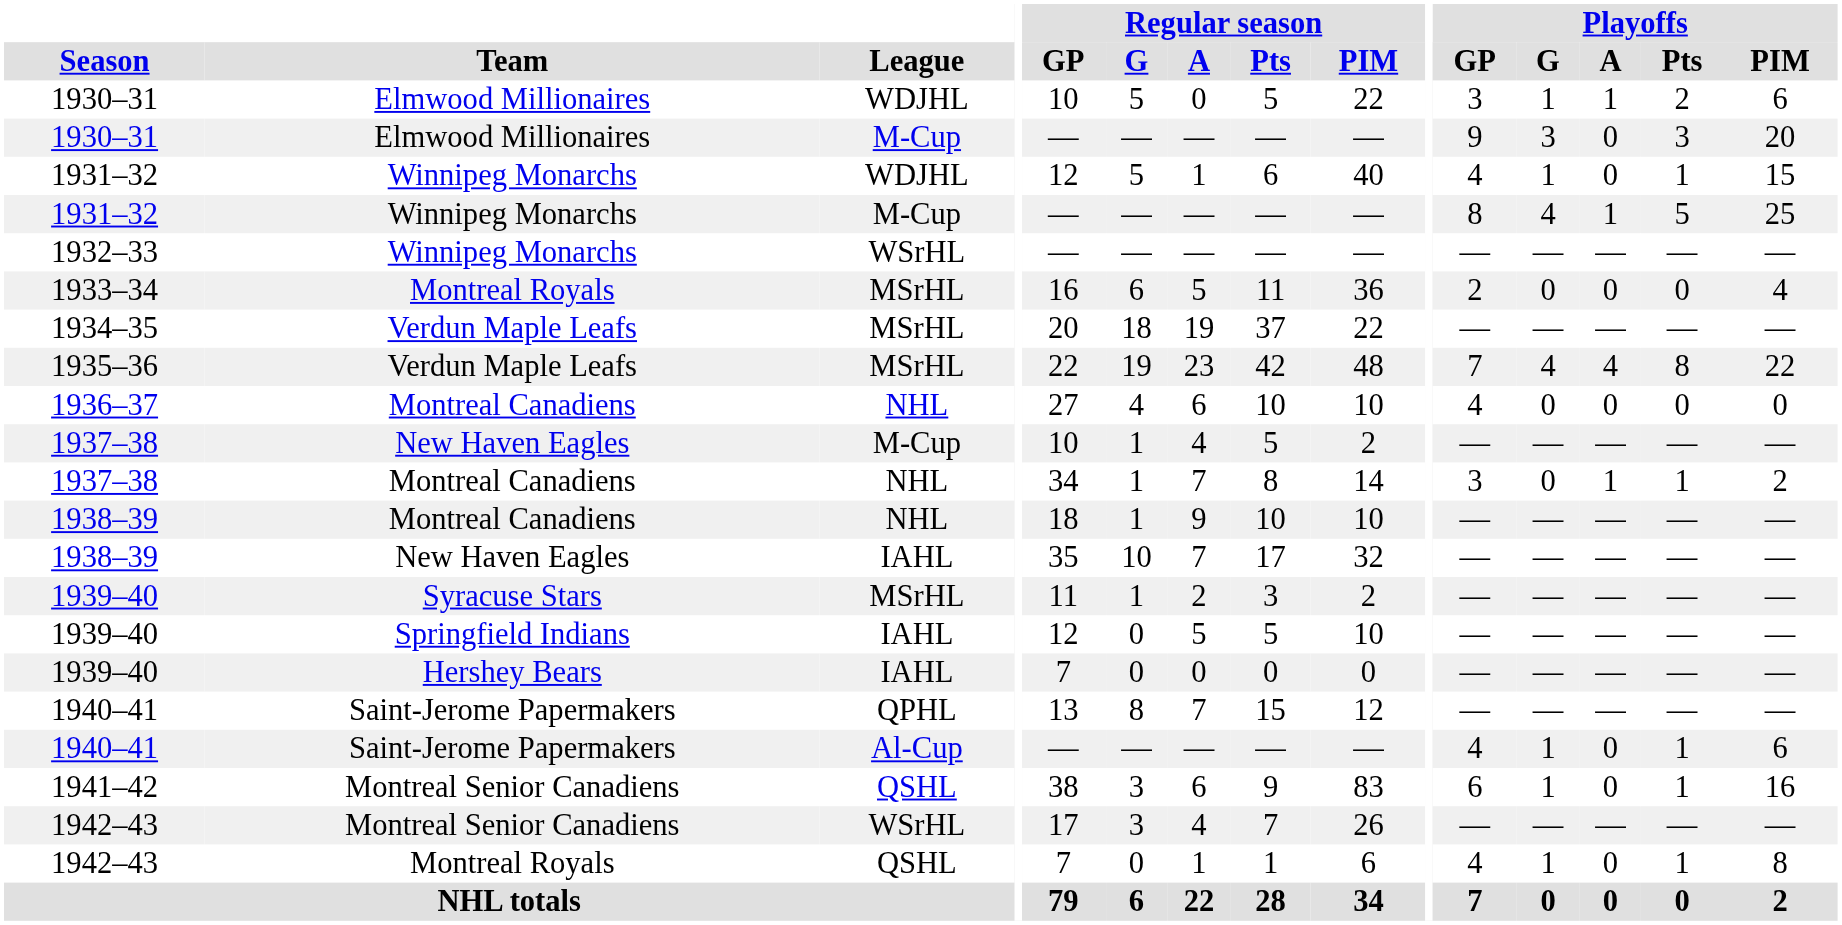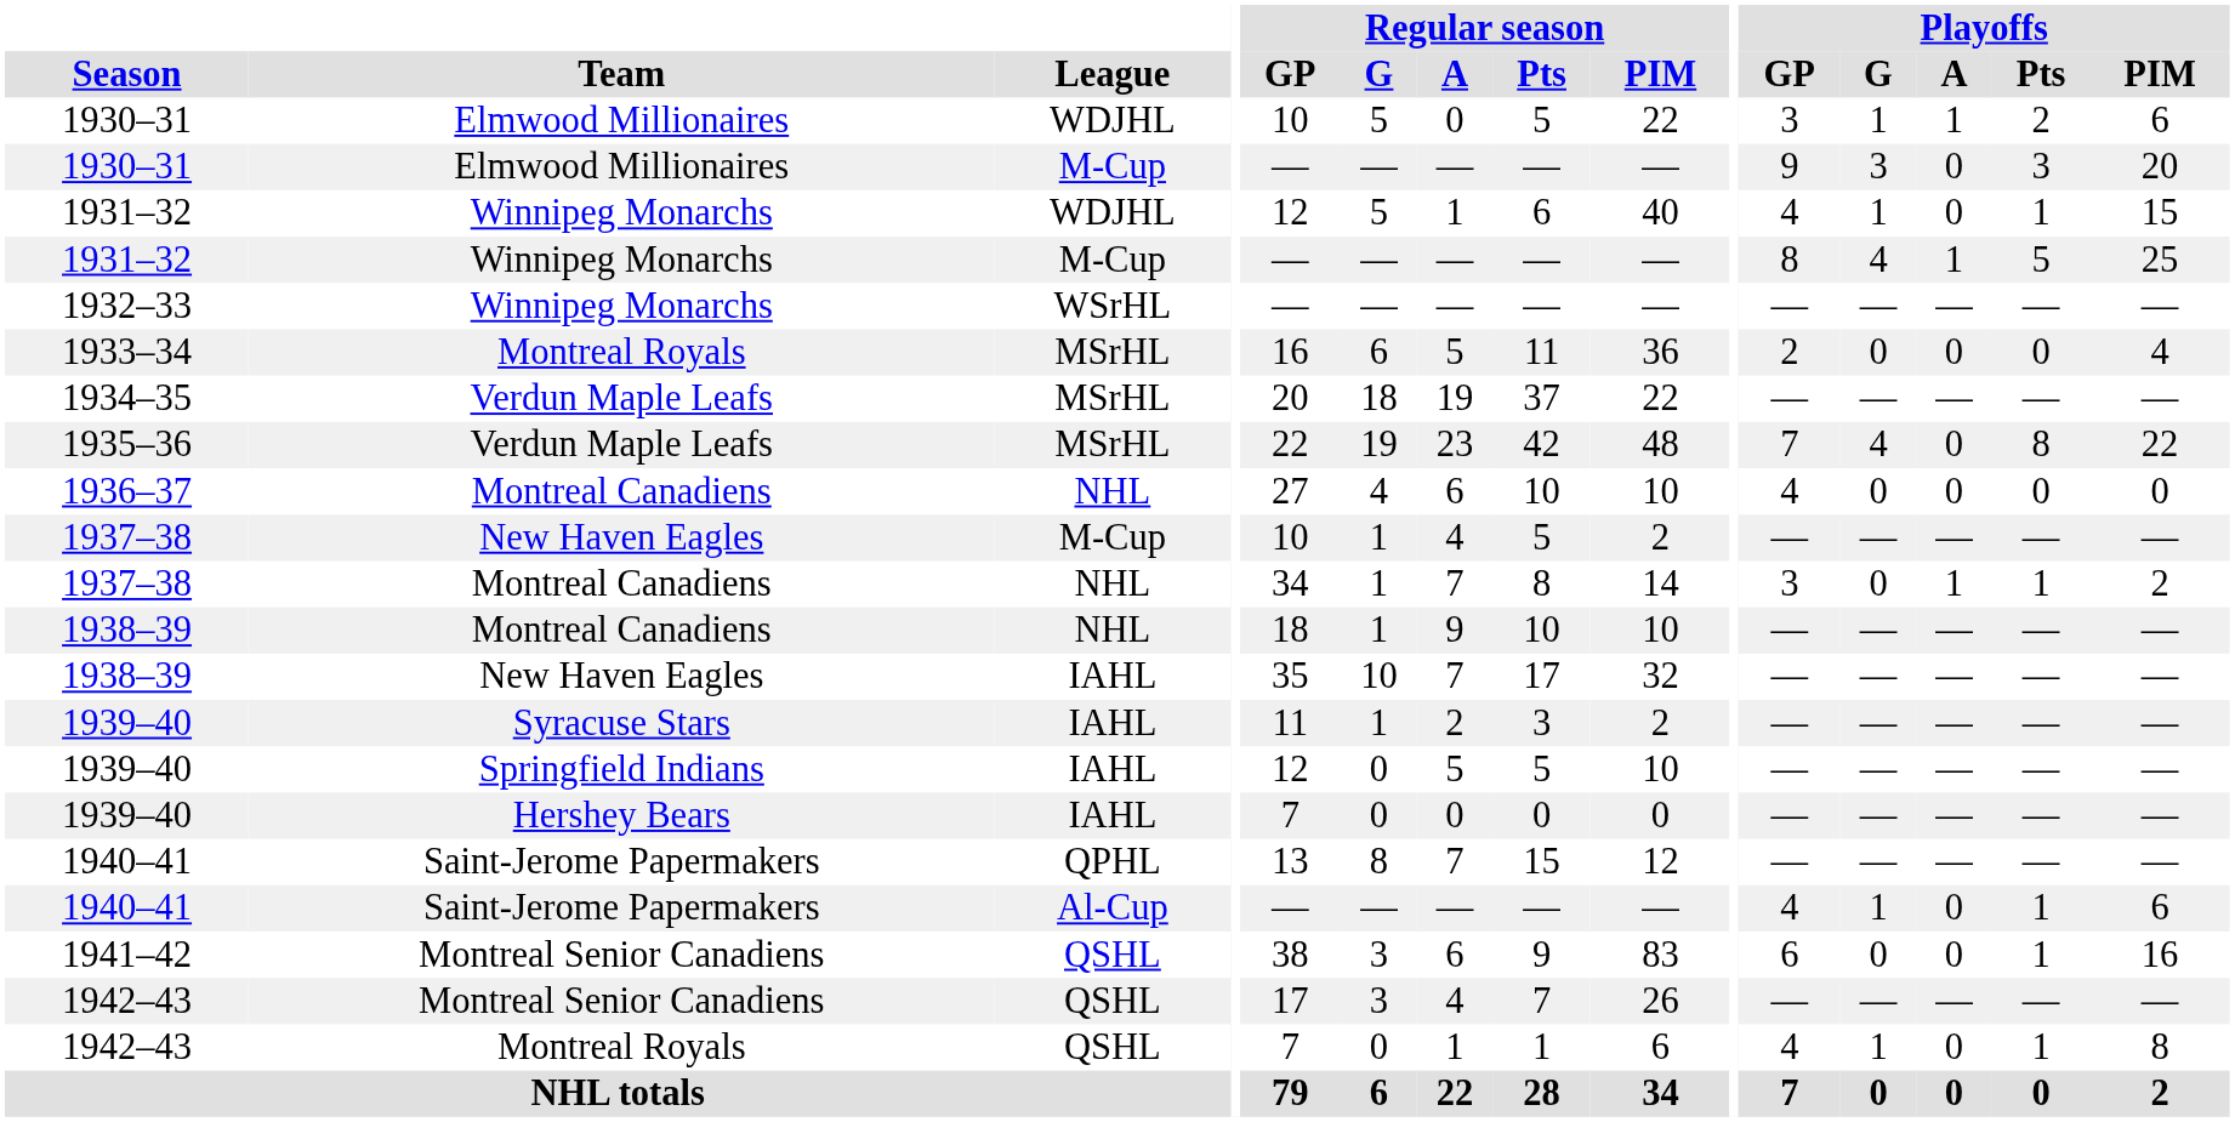 <table border="0" cellpadding="1" cellspacing="0" style="text-align:center; width:60em">
 <tr bgcolor="#e0e0e0">
 <th colspan="3" bgcolor="#ffffff"></th>
 <th rowspan="100" bgcolor="#ffffff"></th>
 <th colspan="5"><a href='#'>Regular season</a></th>
 <th rowspan="100" bgcolor="#ffffff"></th>
 <th colspan="5"><a href='#'>Playoffs</a></th>
 </tr>
 <tr bgcolor="#e0e0e0">
 <th><a href='#'>Season</a></th>
 <th>Team</th>
 <th>League</th>
 <th>GP</th>
 <th><a href='#'>G</a></th>
 <th><a href='#'>A</a></th>
 <th><a href='#'>Pts</a></th>
 <th><a href='#'>PIM</a></th>
 <th>GP</th>
 <th>G</th>
 <th>A</th>
 <th>Pts</th>
 <th>PIM</th>
 </tr>
 <tr>
 <td>1930–31</td>
 <td><a href='#'>Elmwood Millionaires</a></td>
 <td>WDJHL</td>
 <td>10</td>
 <td>5</td>
 <td>0</td>
 <td>5</td>
 <td>22</td>
 <td>3</td>
 <td>1</td>
 <td>1</td>
 <td>2</td>
 <td>6</td>
 </tr>
 <tr bgcolor="#f0f0f0">
 <td><a href='#'>1930–31</a></td>
 <td>Elmwood Millionaires</td>
 <td><a href='#'>M-Cup</a></td>
 <td>—</td>
 <td>—</td>
 <td>—</td>
 <td>—</td>
 <td>—</td>
 <td>9</td>
 <td>3</td>
 <td>0</td>
 <td>3</td>
 <td>20</td>
 </tr>
 <tr>
 <td>1931–32</td>
 <td><a href='#'>Winnipeg Monarchs</a></td>
 <td>WDJHL</td>
 <td>12</td>
 <td>5</td>
 <td>1</td>
 <td>6</td>
 <td>40</td>
 <td>4</td>
 <td>1</td>
 <td>0</td>
 <td>1</td>
 <td>15</td>
 </tr>
 <tr bgcolor="#f0f0f0">
 <td><a href='#'>1931–32</a></td>
 <td>Winnipeg Monarchs</td>
 <td>M-Cup</td>
 <td>—</td>
 <td>—</td>
 <td>—</td>
 <td>—</td>
 <td>—</td>
 <td>8</td>
 <td>4</td>
 <td>1</td>
 <td>5</td>
 <td>25</td>
 </tr>
 <tr>
 <td>1932–33</td>
 <td><a href='#'>Winnipeg Monarchs</a></td>
 <td>WSrHL</td>
 <td>—</td>
 <td>—</td>
 <td>—</td>
 <td>—</td>
 <td>—</td>
 <td>—</td>
 <td>—</td>
 <td>—</td>
 <td>—</td>
 <td>—</td>
 </tr>
 <tr bgcolor="#f0f0f0">
 <td>1933–34</td>
 <td><a href='#'>Montreal Royals</a></td>
 <td>MSrHL</td>
 <td>16</td>
 <td>6</td>
 <td>5</td>
 <td>11</td>
 <td>36</td>
 <td>2</td>
 <td>0</td>
 <td>0</td>
 <td>0</td>
 <td>4</td>
 </tr>
 <tr>
 <td>1934–35</td>
 <td><a href='#'>Verdun Maple Leafs</a></td>
 <td>MSrHL</td>
 <td>20</td>
 <td>18</td>
 <td>19</td>
 <td>37</td>
 <td>22</td>
 <td>—</td>
 <td>—</td>
 <td>—</td>
 <td>—</td>
 <td>—</td>
 </tr>
 <tr bgcolor="#f0f0f0">
 <td>1935–36</td>
 <td>Verdun Maple Leafs</td>
 <td>MSrHL</td>
 <td>22</td>
 <td>19</td>
 <td>23</td>
 <td>42</td>
 <td>48</td>
 <td>7</td>
 <td>4</td>
-<td>4</td>
+<td>0</td>
 <td>8</td>
 <td>22</td>
 </tr>
 <tr>
 <td><a href='#'>1936–37</a></td>
 <td><a href='#'>Montreal Canadiens</a></td>
 <td><a href='#'>NHL</a></td>
 <td>27</td>
 <td>4</td>
 <td>6</td>
 <td>10</td>
 <td>10</td>
 <td>4</td>
 <td>0</td>
 <td>0</td>
 <td>0</td>
 <td>0</td>
 </tr>
 <tr bgcolor="#f0f0f0">
 <td><a href='#'>1937–38</a></td>
 <td><a href='#'>New Haven Eagles</a></td>
 <td>M-Cup</td>
 <td>10</td>
 <td>1</td>
 <td>4</td>
 <td>5</td>
 <td>2</td>
 <td>—</td>
 <td>—</td>
 <td>—</td>
 <td>—</td>
 <td>—</td>
 </tr>
 <tr>
 <td><a href='#'>1937–38</a></td>
 <td>Montreal Canadiens</td>
 <td>NHL</td>
 <td>34</td>
 <td>1</td>
 <td>7</td>
 <td>8</td>
 <td>14</td>
 <td>3</td>
 <td>0</td>
 <td>1</td>
 <td>1</td>
 <td>2</td>
 </tr>
 <tr bgcolor="#f0f0f0">
 <td><a href='#'>1938–39</a></td>
 <td>Montreal Canadiens</td>
 <td>NHL</td>
 <td>18</td>
 <td>1</td>
 <td>9</td>
 <td>10</td>
 <td>10</td>
 <td>—</td>
 <td>—</td>
 <td>—</td>
 <td>—</td>
 <td>—</td>
 </tr>
 <tr>
 <td><a href='#'>1938–39</a></td>
 <td>New Haven Eagles</td>
 <td>IAHL</td>
 <td>35</td>
 <td>10</td>
 <td>7</td>
 <td>17</td>
 <td>32</td>
 <td>—</td>
 <td>—</td>
 <td>—</td>
 <td>—</td>
 <td>—</td>
 </tr>
 <tr bgcolor="#f0f0f0">
 <td><a href='#'>1939–40</a></td>
 <td><a href='#'>Syracuse Stars</a></td>
-<td>MSrHL</td>
+<td>IAHL</td>
 <td>11</td>
 <td>1</td>
 <td>2</td>
 <td>3</td>
 <td>2</td>
 <td>—</td>
 <td>—</td>
 <td>—</td>
 <td>—</td>
 <td>—</td>
 </tr>
 <tr>
 <td>1939–40</td>
 <td><a href='#'>Springfield Indians</a></td>
 <td>IAHL</td>
 <td>12</td>
 <td>0</td>
 <td>5</td>
 <td>5</td>
 <td>10</td>
 <td>—</td>
 <td>—</td>
 <td>—</td>
 <td>—</td>
 <td>—</td>
 </tr>
 <tr bgcolor="#f0f0f0">
 <td>1939–40</td>
 <td><a href='#'>Hershey Bears</a></td>
 <td>IAHL</td>
 <td>7</td>
 <td>0</td>
 <td>0</td>
 <td>0</td>
 <td>0</td>
 <td>—</td>
 <td>—</td>
 <td>—</td>
 <td>—</td>
 <td>—</td>
 </tr>
 <tr>
 <td>1940–41</td>
 <td>Saint-Jerome Papermakers</td>
 <td>QPHL</td>
 <td>13</td>
 <td>8</td>
 <td>7</td>
 <td>15</td>
 <td>12</td>
 <td>—</td>
 <td>—</td>
 <td>—</td>
 <td>—</td>
 <td>—</td>
 </tr>
 <tr bgcolor="#f0f0f0">
 <td><a href='#'>1940–41</a></td>
 <td>Saint-Jerome Papermakers</td>
 <td><a href='#'>Al-Cup</a></td>
 <td>—</td>
 <td>—</td>
 <td>—</td>
 <td>—</td>
 <td>—</td>
 <td>4</td>
 <td>1</td>
 <td>0</td>
 <td>1</td>
 <td>6</td>
 </tr>
 <tr>
 <td>1941–42</td>
 <td>Montreal Senior Canadiens</td>
 <td><a href='#'>QSHL</a></td>
 <td>38</td>
 <td>3</td>
 <td>6</td>
 <td>9</td>
 <td>83</td>
 <td>6</td>
-<td>1</td>
+<td>0</td>
 <td>0</td>
 <td>1</td>
 <td>16</td>
 </tr>
 <tr bgcolor="#f0f0f0">
 <td>1942–43</td>
 <td>Montreal Senior Canadiens</td>
-<td>WSrHL</td>
+<td>QSHL</td>
 <td>17</td>
 <td>3</td>
 <td>4</td>
 <td>7</td>
 <td>26</td>
 <td>—</td>
 <td>—</td>
 <td>—</td>
 <td>—</td>
 <td>—</td>
 </tr>
 <tr>
 <td>1942–43</td>
 <td>Montreal Royals</td>
 <td>QSHL</td>
 <td>7</td>
 <td>0</td>
 <td>1</td>
 <td>1</td>
 <td>6</td>
 <td>4</td>
 <td>1</td>
 <td>0</td>
 <td>1</td>
 <td>8</td>
 </tr>
 <tr bgcolor="#e0e0e0">
 <th colspan="3">NHL totals</th>
 <th>79</th>
 <th>6</th>
 <th>22</th>
 <th>28</th>
 <th>34</th>
 <th>7</th>
 <th>0</th>
 <th>0</th>
 <th>0</th>
 <th>2</th>
 </tr>
 </table>
